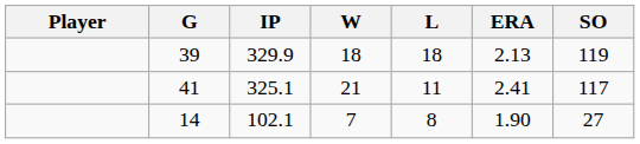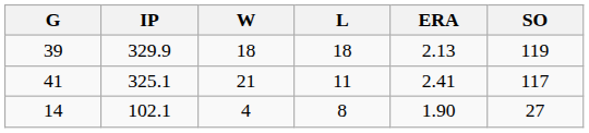 <table class="wikitable sortable">
 <tr>
-<th bgcolor="#DDDDFF" width="16%">Player</th>
 <th bgcolor="#DDDDFF" width="9%">G</th>
 <th bgcolor="#DDDDFF" width="9%">IP</th>
 <th bgcolor="#DDDDFF" width="9%">W</th>
 <th bgcolor="#DDDDFF" width="9%">L</th>
 <th bgcolor="#DDDDFF" width="9%">ERA</th>
 <th bgcolor="#DDDDFF" width="9%">SO</th>
 </tr>
 <tr align="center">
-<td></td>
 <td>39</td>
 <td>329.9</td>
 <td>18</td>
 <td>18</td>
 <td>2.13</td>
 <td>119</td>
 </tr>
 <tr align=center>
-<td></td>
 <td>41</td>
 <td>325.1</td>
 <td>21</td>
 <td>11</td>
 <td>2.41</td>
 <td>117</td>
 </tr>
 <tr align="center">
-<td></td>
 <td>14</td>
 <td>102.1</td>
-<td>7</td>
+<td>4</td>
 <td>8</td>
 <td>1.90</td>
 <td>27</td>
 </tr>
 </table>
